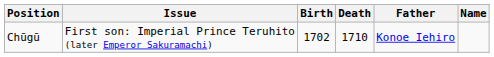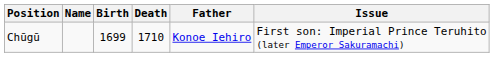 <table class="wikitable">
 <tr>
 <th>Position</th>
-<th>Issue</th>
+<th>Name</th>
 <th>Birth</th>
 <th>Death</th>
 <th>Father</th>
-<th>Name</th>
+<th>Issue</th>
 </tr>
 <tr>
 <td>Chūgū</td>
-<td>First son: Imperial Prince Teruhito<br><small>(later <a href='#'>Emperor Sakuramachi</a>)</small></td>
-<td align="center">1702</td>
+<td></td>
+<td align="center">1699</td>
 <td align="center">1710</td>
 <td><a href='#'>Konoe Iehiro</a></td>
-<td></td>
+<td>First son: Imperial Prince Teruhito<br><small>(later <a href='#'>Emperor Sakuramachi</a>)</small></td>
 </tr>
 </table>
